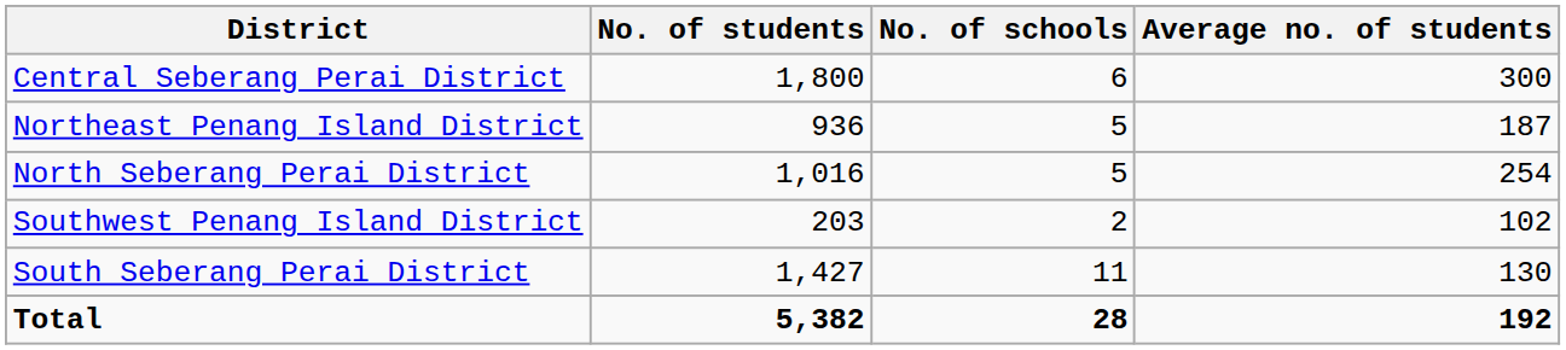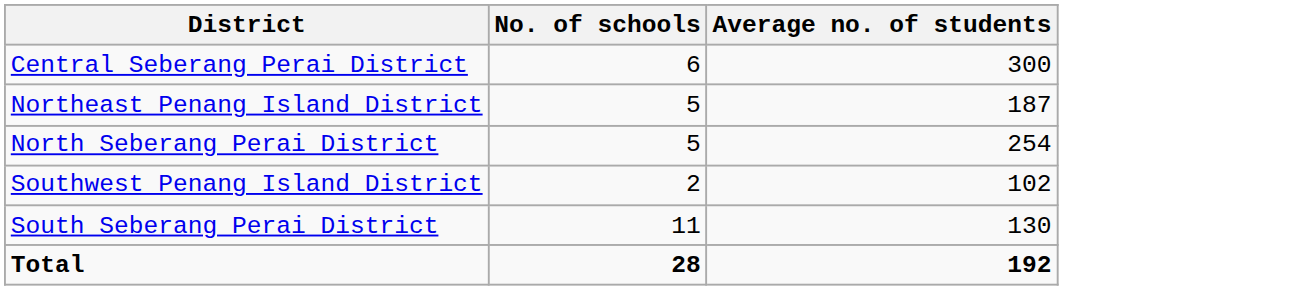 <table class="wikitable sortable">
 <tr>
 <th>District</th>
-<th>No. of students</th>
 <th>No. of schools</th>
 <th>Average no. of students</th>
 </tr>
 <tr>
 <td><a href='#'>Central Seberang Perai District</a></td>
-<td style="text-align:right;">1,800</td>
 <td style="text-align:right;">6</td>
 <td style="text-align:right;">300</td>
 </tr>
 <tr>
 <td><a href='#'>Northeast Penang Island District</a></td>
-<td style="text-align:right;">936</td>
 <td style="text-align:right;">5</td>
 <td style="text-align:right;">187</td>
 </tr>
 <tr>
 <td><a href='#'>North Seberang Perai District</a></td>
-<td style="text-align:right;">1,016</td>
 <td style="text-align:right;">5</td>
 <td style="text-align:right;">254</td>
 </tr>
 <tr>
 <td><a href='#'>Southwest Penang Island District</a></td>
-<td style="text-align:right;">203</td>
 <td style="text-align:right;">2</td>
 <td style="text-align:right;">102</td>
 </tr>
 <tr>
 <td><a href='#'>South Seberang Perai District</a></td>
-<td style="text-align:right;">1,427</td>
 <td style="text-align:right;">11</td>
 <td style="text-align:right;">130</td>
 </tr>
 <tr>
 <td><strong>Total</strong></td>
-<td style="text-align:right;"><strong>5,382</strong></td>
 <td style="text-align:right;"><strong>28</strong></td>
 <td style="text-align:right;"><strong>192</strong></td>
 </tr>
 </table>
